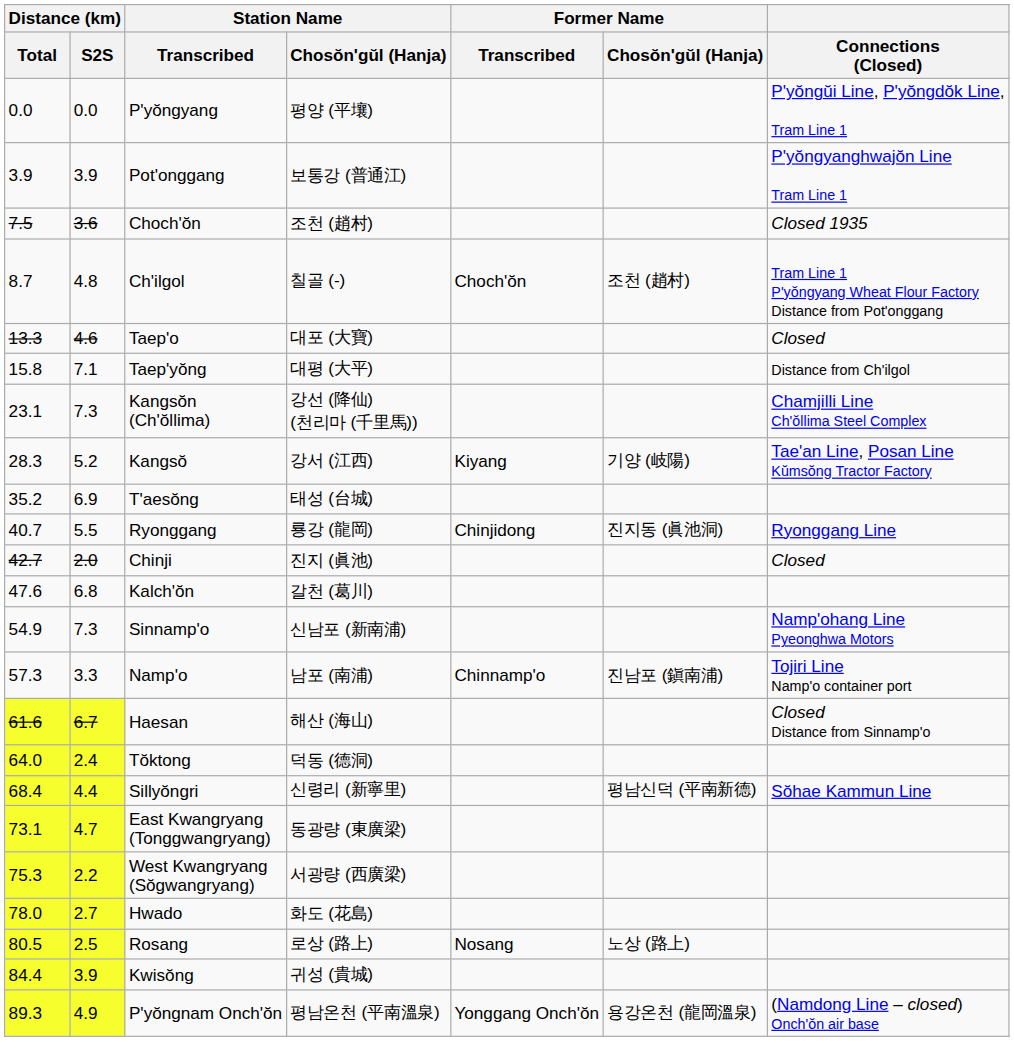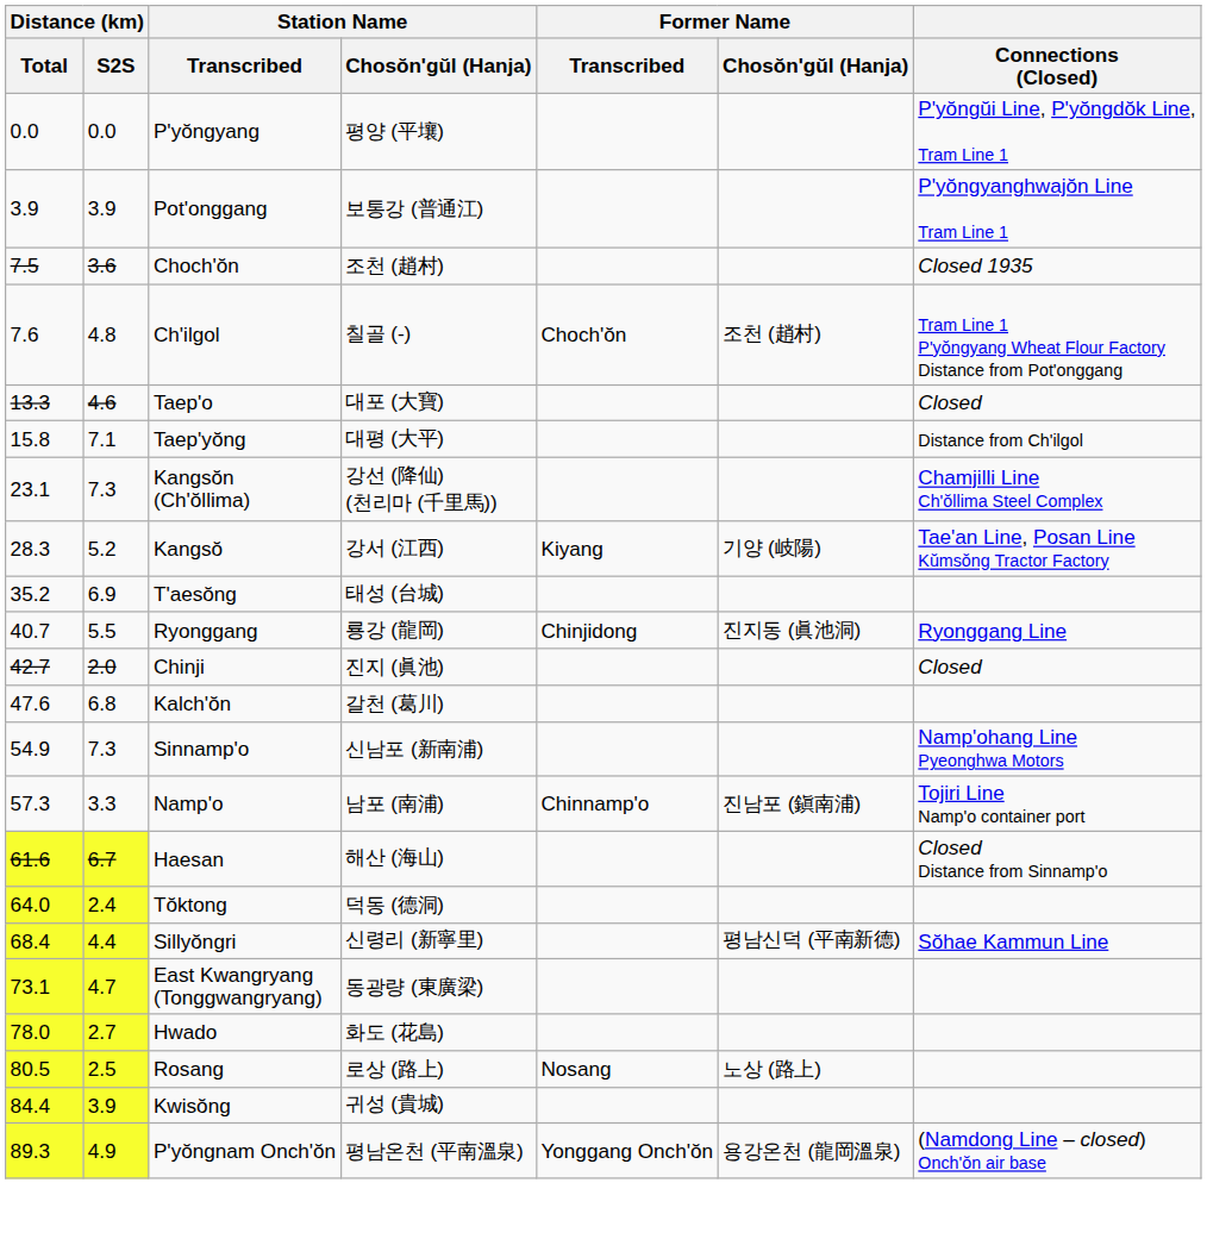 <table class="wikitable" style="font-size:90%;">
 <tr>
 <th colspan="2">Distance (km)</th>
 <th colspan="2">Station Name</th>
 <th colspan="2">Former Name</th>
 <th></th>
 </tr>
 <tr>
 <th>Total</th>
 <th>S2S</th>
 <th>Transcribed</th>
 <th>Chosŏn'gŭl (Hanja)</th>
 <th>Transcribed</th>
 <th>Chosŏn'gŭl (Hanja)</th>
 <th>Connections<br>(Closed)</th>
 </tr>
 <tr>
 <td>0.0</td>
 <td>0.0</td>
 <td>P'yŏngyang</td>
 <td>평양 (平壤)</td>
 <td></td>
 <td></td>
 <td><a href='#'>P'yŏngŭi Line</a>, <a href='#'>P'yŏngdŏk Line</a>,<br> <br>  <small><a href='#'>Tram Line 1</a></small></td>
 </tr>
 <tr>
 <td>3.9</td>
 <td>3.9</td>
 <td>Pot'onggang</td>
 <td>보통강 (普通江)</td>
 <td></td>
 <td></td>
 <td><a href='#'>P'yŏngyanghwajŏn Line</a><br> <br>  <small><a href='#'>Tram Line 1</a></small></td>
 </tr>
 <tr>
 <td><del>7.5</del></td>
 <td><del>3.6</del></td>
 <td>Choch'ŏn</td>
 <td>조천 (趙村)</td>
 <td></td>
 <td></td>
 <td><em>Closed 1935</em></td>
 </tr>
 <tr>
-<td>8.7</td>
+<td>7.6</td>
 <td>4.8</td>
 <td>Ch'ilgol</td>
 <td>칠골 (-)</td>
 <td>Choch'ŏn</td>
 <td>조천 (趙村)</td>
 <td> <br>  <small><a href='#'>Tram Line 1</a></small><br><small><a href='#'>P'yŏngyang Wheat Flour Factory</a></small><br><small>Distance from Pot'onggang</small></td>
 </tr>
 <tr>
 <td><del>13.3</del></td>
 <td><del>4.6</del></td>
 <td>Taep'o</td>
 <td>대포 (大寶)</td>
 <td></td>
 <td></td>
 <td><em>Closed</em></td>
 </tr>
 <tr>
 <td>15.8</td>
 <td>7.1</td>
 <td>Taep'yŏng</td>
 <td>대평 (大平)</td>
 <td></td>
 <td></td>
 <td><small>Distance from Ch'ilgol</small></td>
 </tr>
 <tr>
 <td>23.1</td>
 <td>7.3</td>
 <td>Kangsŏn<br>(Ch'ŏllima)</td>
 <td>강선 (降仙)<br>(천리마 (千里馬))</td>
 <td></td>
 <td></td>
 <td><a href='#'>Chamjilli Line</a><br><small><a href='#'>Ch'ŏllima Steel Complex</a></small></td>
 </tr>
 <tr>
 <td>28.3</td>
 <td>5.2</td>
 <td>Kangsŏ</td>
 <td>강서 (江西)</td>
 <td>Kiyang</td>
 <td>기양 (岐陽)</td>
 <td><a href='#'>Tae'an Line</a>, <a href='#'>Posan Line</a><br><small><a href='#'>Kŭmsŏng Tractor Factory</a></small></td>
 </tr>
 <tr>
 <td>35.2</td>
 <td>6.9</td>
 <td>T'aesŏng</td>
 <td>태성 (台城)</td>
 <td></td>
 <td></td>
 <td></td>
 </tr>
 <tr>
 <td>40.7</td>
 <td>5.5</td>
 <td>Ryonggang</td>
 <td>룡강 (龍岡)</td>
 <td>Chinjidong</td>
 <td>진지동 (眞池洞)</td>
 <td><a href='#'>Ryonggang Line</a></td>
 </tr>
 <tr>
 <td><del>42.7</del></td>
 <td><del>2.0</del></td>
 <td>Chinji</td>
 <td>진지 (眞池)</td>
 <td></td>
 <td></td>
 <td><em>Closed</em></td>
 </tr>
 <tr>
 <td>47.6</td>
 <td>6.8</td>
 <td>Kalch'ŏn</td>
 <td>갈천 (葛川)</td>
 <td></td>
 <td></td>
 <td></td>
 </tr>
 <tr>
 <td>54.9</td>
 <td>7.3</td>
 <td>Sinnamp'o</td>
 <td>신남포 (新南浦)</td>
 <td></td>
 <td></td>
 <td><a href='#'>Namp'ohang Line</a><br><small><a href='#'>Pyeonghwa Motors</a></small></td>
 </tr>
 <tr>
 <td>57.3</td>
 <td>3.3</td>
 <td>Namp'o</td>
 <td>남포 (南浦)</td>
 <td>Chinnamp'o</td>
 <td>진남포 (鎭南浦)</td>
 <td><a href='#'>Tojiri Line</a><br><small>Namp'o container port</small></td>
 </tr>
 <tr>
 <td bgcolor=#F7FE2E><del>61.6</del></td>
 <td bgcolor=#F7FE2E><del>6.7</del></td>
 <td>Haesan</td>
 <td>해산 (海山)</td>
 <td></td>
 <td></td>
 <td><em>Closed</em><br><small>Distance from Sinnamp'o</small></td>
 </tr>
 <tr>
 <td bgcolor=#F7FE2E>64.0</td>
 <td bgcolor=#F7FE2E>2.4</td>
 <td>Tŏktong</td>
 <td>덕동 (德洞)</td>
 <td></td>
 <td></td>
 <td></td>
 </tr>
 <tr>
 <td bgcolor=#F7FE2E>68.4</td>
 <td bgcolor=#F7FE2E>4.4</td>
 <td>Sillyŏngri</td>
 <td>신령리 (新寧里)</td>
 <td></td>
 <td>평남신덕 (平南新德)</td>
 <td><a href='#'>Sŏhae Kammun Line</a></td>
 </tr>
 <tr>
 <td bgcolor=#F7FE2E>73.1</td>
 <td bgcolor=#F7FE2E>4.7</td>
 <td>East Kwangryang<br>(Tonggwangryang)</td>
 <td>동광량 (東廣梁)</td>
 <td></td>
 <td></td>
 <td></td>
 </tr>
 <tr>
-<td bgcolor=#F7FE2E>75.3</td>
-<td bgcolor=#F7FE2E>2.2</td>
-<td>West Kwangryang<br>(Sŏgwangryang)</td>
-<td>서광량 (西廣梁)</td>
-<td></td>
-<td></td>
-<td></td>
-</tr>
-<tr>
 <td bgcolor=#F7FE2E>78.0</td>
 <td bgcolor=#F7FE2E>2.7</td>
 <td>Hwado</td>
 <td>화도 (花島)</td>
 <td></td>
 <td></td>
 <td></td>
 </tr>
 <tr>
 <td bgcolor=#F7FE2E>80.5</td>
 <td bgcolor=#F7FE2E>2.5</td>
 <td>Rosang</td>
 <td>로상 (路上)</td>
 <td>Nosang</td>
 <td>노상 (路上)</td>
 <td></td>
 </tr>
 <tr>
 <td bgcolor=#F7FE2E>84.4</td>
 <td bgcolor=#F7FE2E>3.9</td>
 <td>Kwisŏng</td>
 <td>귀성 (貴城)</td>
 <td></td>
 <td></td>
 <td></td>
 </tr>
 <tr>
 <td bgcolor=#F7FE2E>89.3</td>
 <td bgcolor=#F7FE2E>4.9</td>
 <td>P'yŏngnam Onch'ŏn</td>
 <td>평남온천 (平南溫泉)</td>
 <td>Yonggang Onch'ŏn</td>
 <td>용강온천 (龍岡溫泉)</td>
 <td>(<a href='#'>Namdong Line</a> – <em>closed</em>)<br><small><a href='#'>Onch'ŏn air base</a></small></td>
 </tr>
 </table>
